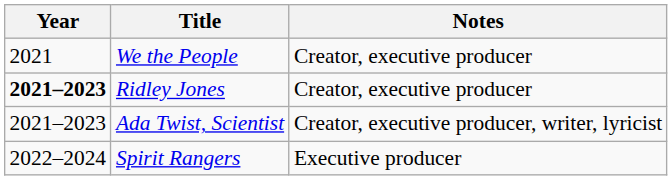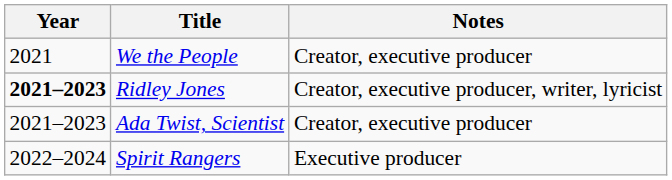 <table class="wikitable sortable">
 <tr>
 <th>Year</th>
 <th>Title</th>
 <th>Notes</th>
 </tr>
 <tr>
 <td>2021</td>
 <td><em><a href='#'>We the People</a></em></td>
 <td>Creator, executive producer</td>
 </tr>
 <tr>
 <td><strong>2021–2023</strong></td>
 <td><em><a href='#'>Ridley Jones</a></em></td>
-<td>Creator, executive producer</td>
+<td>Creator, executive producer, writer, lyricist</td>
 </tr>
 <tr>
 <td>2021–2023</td>
 <td><em><a href='#'>Ada Twist, Scientist</a></em></td>
-<td>Creator, executive producer, writer, lyricist</td>
+<td>Creator, executive producer</td>
 </tr>
 <tr>
 <td>2022–2024</td>
 <td><em><a href='#'>Spirit Rangers</a></em></td>
 <td>Executive producer</td>
 </tr>
 </table>
